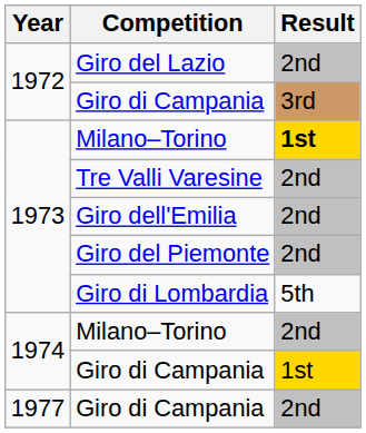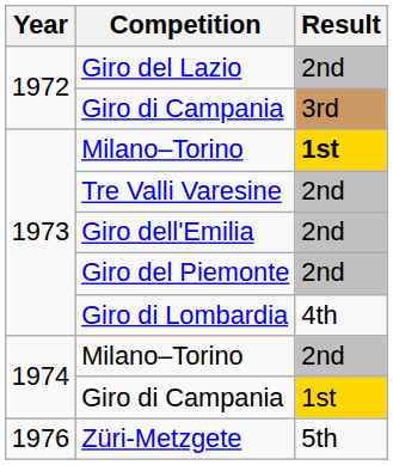 <table class="wikitable">
 <tr>
 <th>Year</th>
 <th>Competition</th>
 <th>Result</th>
 </tr>
 <tr>
 <td rowspan="2">1972</td>
 <td><a href='#'>Giro del Lazio</a></td>
 <td bgcolor=silver>2nd</td>
 </tr>
 <tr>
 <td><a href='#'>Giro di Campania</a></td>
 <td bgcolor=cc9966>3rd</td>
 </tr>
 <tr>
 <td rowspan="5">1973</td>
 <td><a href='#'>Milano–Torino</a></td>
 <td bgcolor=gold><strong>1st</strong></td>
 </tr>
 <tr>
 <td><a href='#'>Tre Valli Varesine</a></td>
 <td bgcolor=silver>2nd</td>
 </tr>
 <tr>
 <td><a href='#'>Giro dell'Emilia</a></td>
 <td bgcolor=silver>2nd</td>
 </tr>
 <tr>
 <td><a href='#'>Giro del Piemonte</a></td>
 <td bgcolor=silver>2nd</td>
 </tr>
 <tr>
 <td><a href='#'>Giro di Lombardia</a></td>
-<td>5th</td>
+<td>4th</td>
 </tr>
 <tr>
 <td rowspan="2">1974</td>
 <td>Milano–Torino</td>
 <td bgcolor=silver>2nd</td>
 </tr>
 <tr>
 <td>Giro di Campania</td>
 <td bgcolor=gold>1st</td>
 </tr>
 <tr>
-<td>1977</td>
-<td>Giro di Campania</td>
-<td bgcolor=silver>2nd</td>
+<td>1976</td>
+<td><a href='#'>Züri-Metzgete</a></td>
+<td>5th</td>
 </tr>
 </table>
